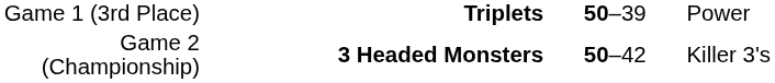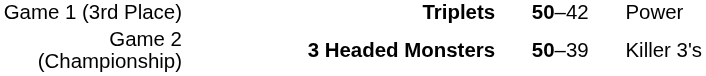 <table style="width:100%;" cellspacing="1">
 <tr>
 <th width=15%></th>
 <th width=25%></th>
 <th width=10%></th>
 <th width=25%></th>
 </tr>
 <tr style=font-size:90%>
 <td align=right>Game 1 (3rd Place)</td>
 <td align=right><strong>Triplets</strong></td>
-<td align=center><strong>50</strong>–39</td>
+<td align=center><strong>50</strong>–42</td>
 <td>Power</td>
 <td></td>
 </tr>
 <tr style=font-size:90%>
 <td align=right>Game 2 (Championship)</td>
 <td align=right><strong>3 Headed Monsters</strong></td>
-<td align=center><strong>50</strong>–42</td>
+<td align=center><strong>50</strong>–39</td>
 <td>Killer 3's</td>
 <td></td>
 </tr>
 </table>
